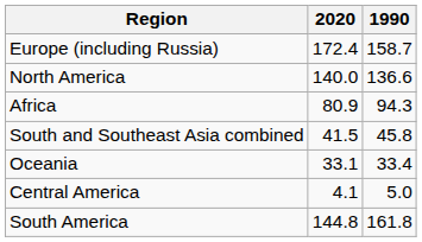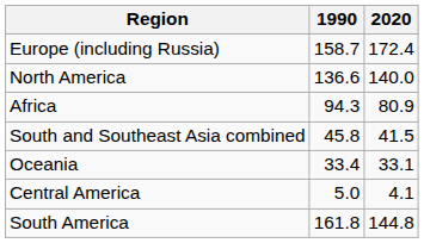 <table class="wikitable">
 <tr>
 <th>Region</th>
+<th>1990</th>
 <th>2020</th>
-<th>1990</th>
 </tr>
 <tr>
 <td>Europe (including Russia)</td>
+<td style="text-align:right;">158.7</td>
 <td style="text-align:right;">172.4</td>
-<td style="text-align:right;">158.7</td>
 </tr>
 <tr>
 <td>North America</td>
+<td style="text-align:right;">136.6</td>
 <td style="text-align:right;">140.0</td>
-<td style="text-align:right;">136.6</td>
 </tr>
 <tr>
 <td>Africa</td>
+<td style="text-align:right;">94.3</td>
 <td style="text-align:right;">80.9</td>
-<td style="text-align:right;">94.3</td>
 </tr>
 <tr>
 <td>South and Southeast Asia combined</td>
+<td style="text-align:right;">45.8</td>
 <td style="text-align:right;">41.5</td>
-<td style="text-align:right;">45.8</td>
 </tr>
 <tr>
 <td>Oceania</td>
+<td style="text-align:right;">33.4</td>
 <td style="text-align:right;">33.1</td>
-<td style="text-align:right;">33.4</td>
 </tr>
 <tr>
 <td>Central America</td>
+<td style="text-align:right;">5.0</td>
 <td style="text-align:right;">4.1</td>
-<td style="text-align:right;">5.0</td>
 </tr>
 <tr>
 <td>South America</td>
+<td style="text-align:right;">161.8</td>
 <td style="text-align:right;">144.8</td>
-<td style="text-align:right;">161.8</td>
 </tr>
 </table>
